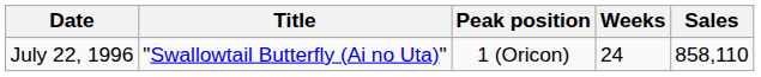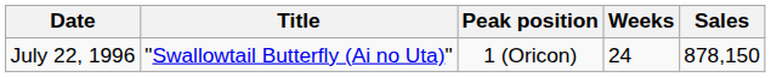 <table class="wikitable">
 <tr>
 <th>Date</th>
 <th>Title</th>
 <th>Peak position</th>
 <th>Weeks</th>
 <th>Sales</th>
 </tr>
 <tr>
 <td>July 22, 1996</td>
 <td>"<a href='#'>Swallowtail Butterfly (Ai no Uta)</a>"</td>
 <td align="center">1 (Oricon)</td>
 <td>24</td>
-<td>858,110</td>
+<td>878,150</td>
 </tr>
 </table>
